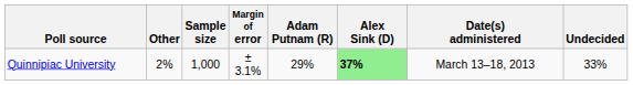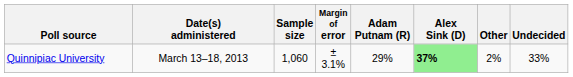 <table class="wikitable">
 <tr valign= bottom>
 <th style="width:190px;">Poll source</th>
-<th>Other</th>
+<th style="width:210px;">Date(s)<br>administered</th>
 <th class=small>Sample<br>size</th>
 <th><small>Margin of</small><br>error</th>
 <th style="width:90px;">Adam<br>Putnam (R)</th>
 <th style="width:90px;">Alex<br>Sink (D)</th>
-<th style="width:210px;">Date(s)<br>administered</th>
+<th>Other</th>
 <th>Undecided</th>
 </tr>
 <tr>
 <td><a href='#'>Quinnipiac University</a></td>
-<td align=center>2%</td>
-<td align=center>1,000</td>
+<td align=center>March 13–18, 2013</td>
+<td align=center>1,060</td>
 <td align=center>± 3.1%</td>
 <td align=center>29%</td>
 <td style="background: lightgreen;"><strong>37%</strong></td>
-<td align=center>March 13–18, 2013</td>
+<td align=center>2%</td>
 <td align=center>33%</td>
 </tr>
 </table>
